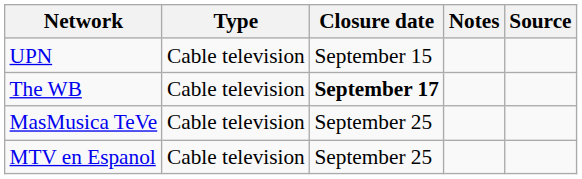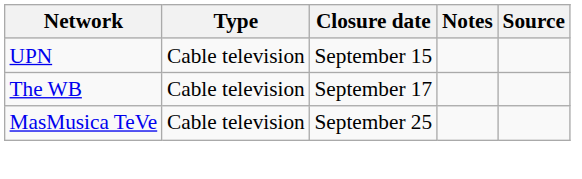 <table class="wikitable sortable">
 <tr>
 <th>Network</th>
 <th>Type</th>
 <th>Closure date</th>
 <th>Notes</th>
 <th>Source</th>
 </tr>
 <tr>
 <td><a href='#'>UPN</a></td>
 <td>Cable television</td>
 <td>September 15</td>
 <td></td>
 <td></td>
 </tr>
 <tr>
 <td><a href='#'>The WB</a></td>
 <td>Cable television</td>
-<td><strong>September 17</strong></td>
+<td>September 17</td>
 <td></td>
 <td></td>
 </tr>
 <tr>
 <td><a href='#'>MasMusica TeVe</a></td>
 <td>Cable television</td>
 <td>September 25</td>
 <td></td>
 <td></td>
 </tr>
-<tr>
-<td><a href='#'>MTV en Espanol</a></td>
-<td>Cable television</td>
-<td>September 25</td>
-<td></td>
-<td></td>
-</tr>
 </table>
